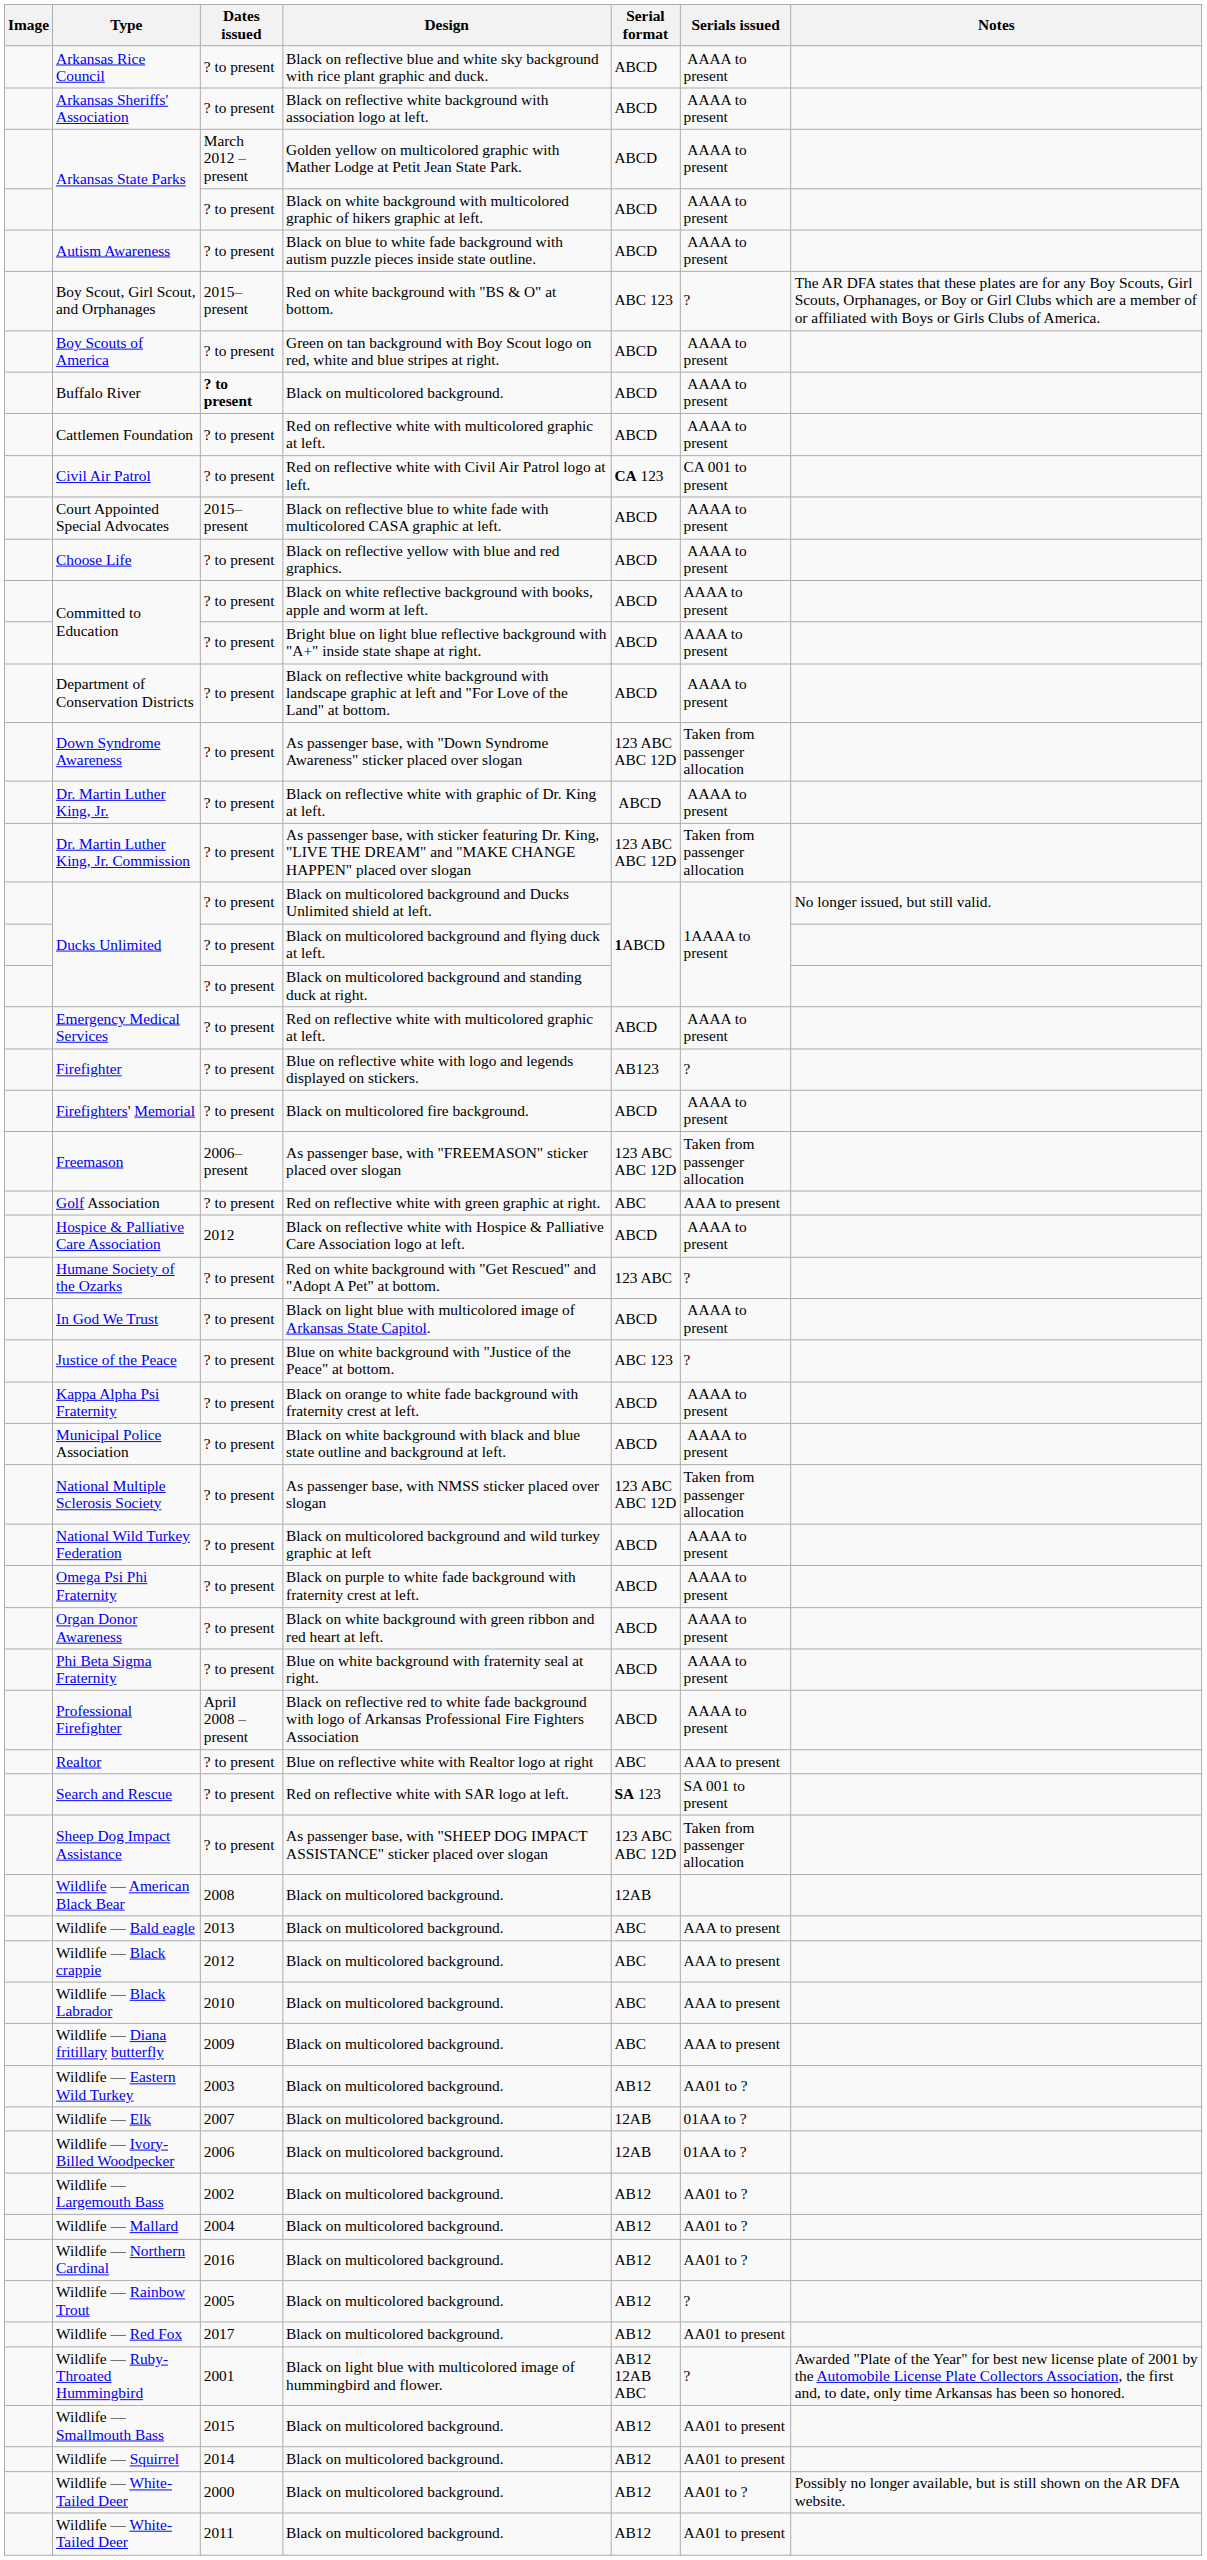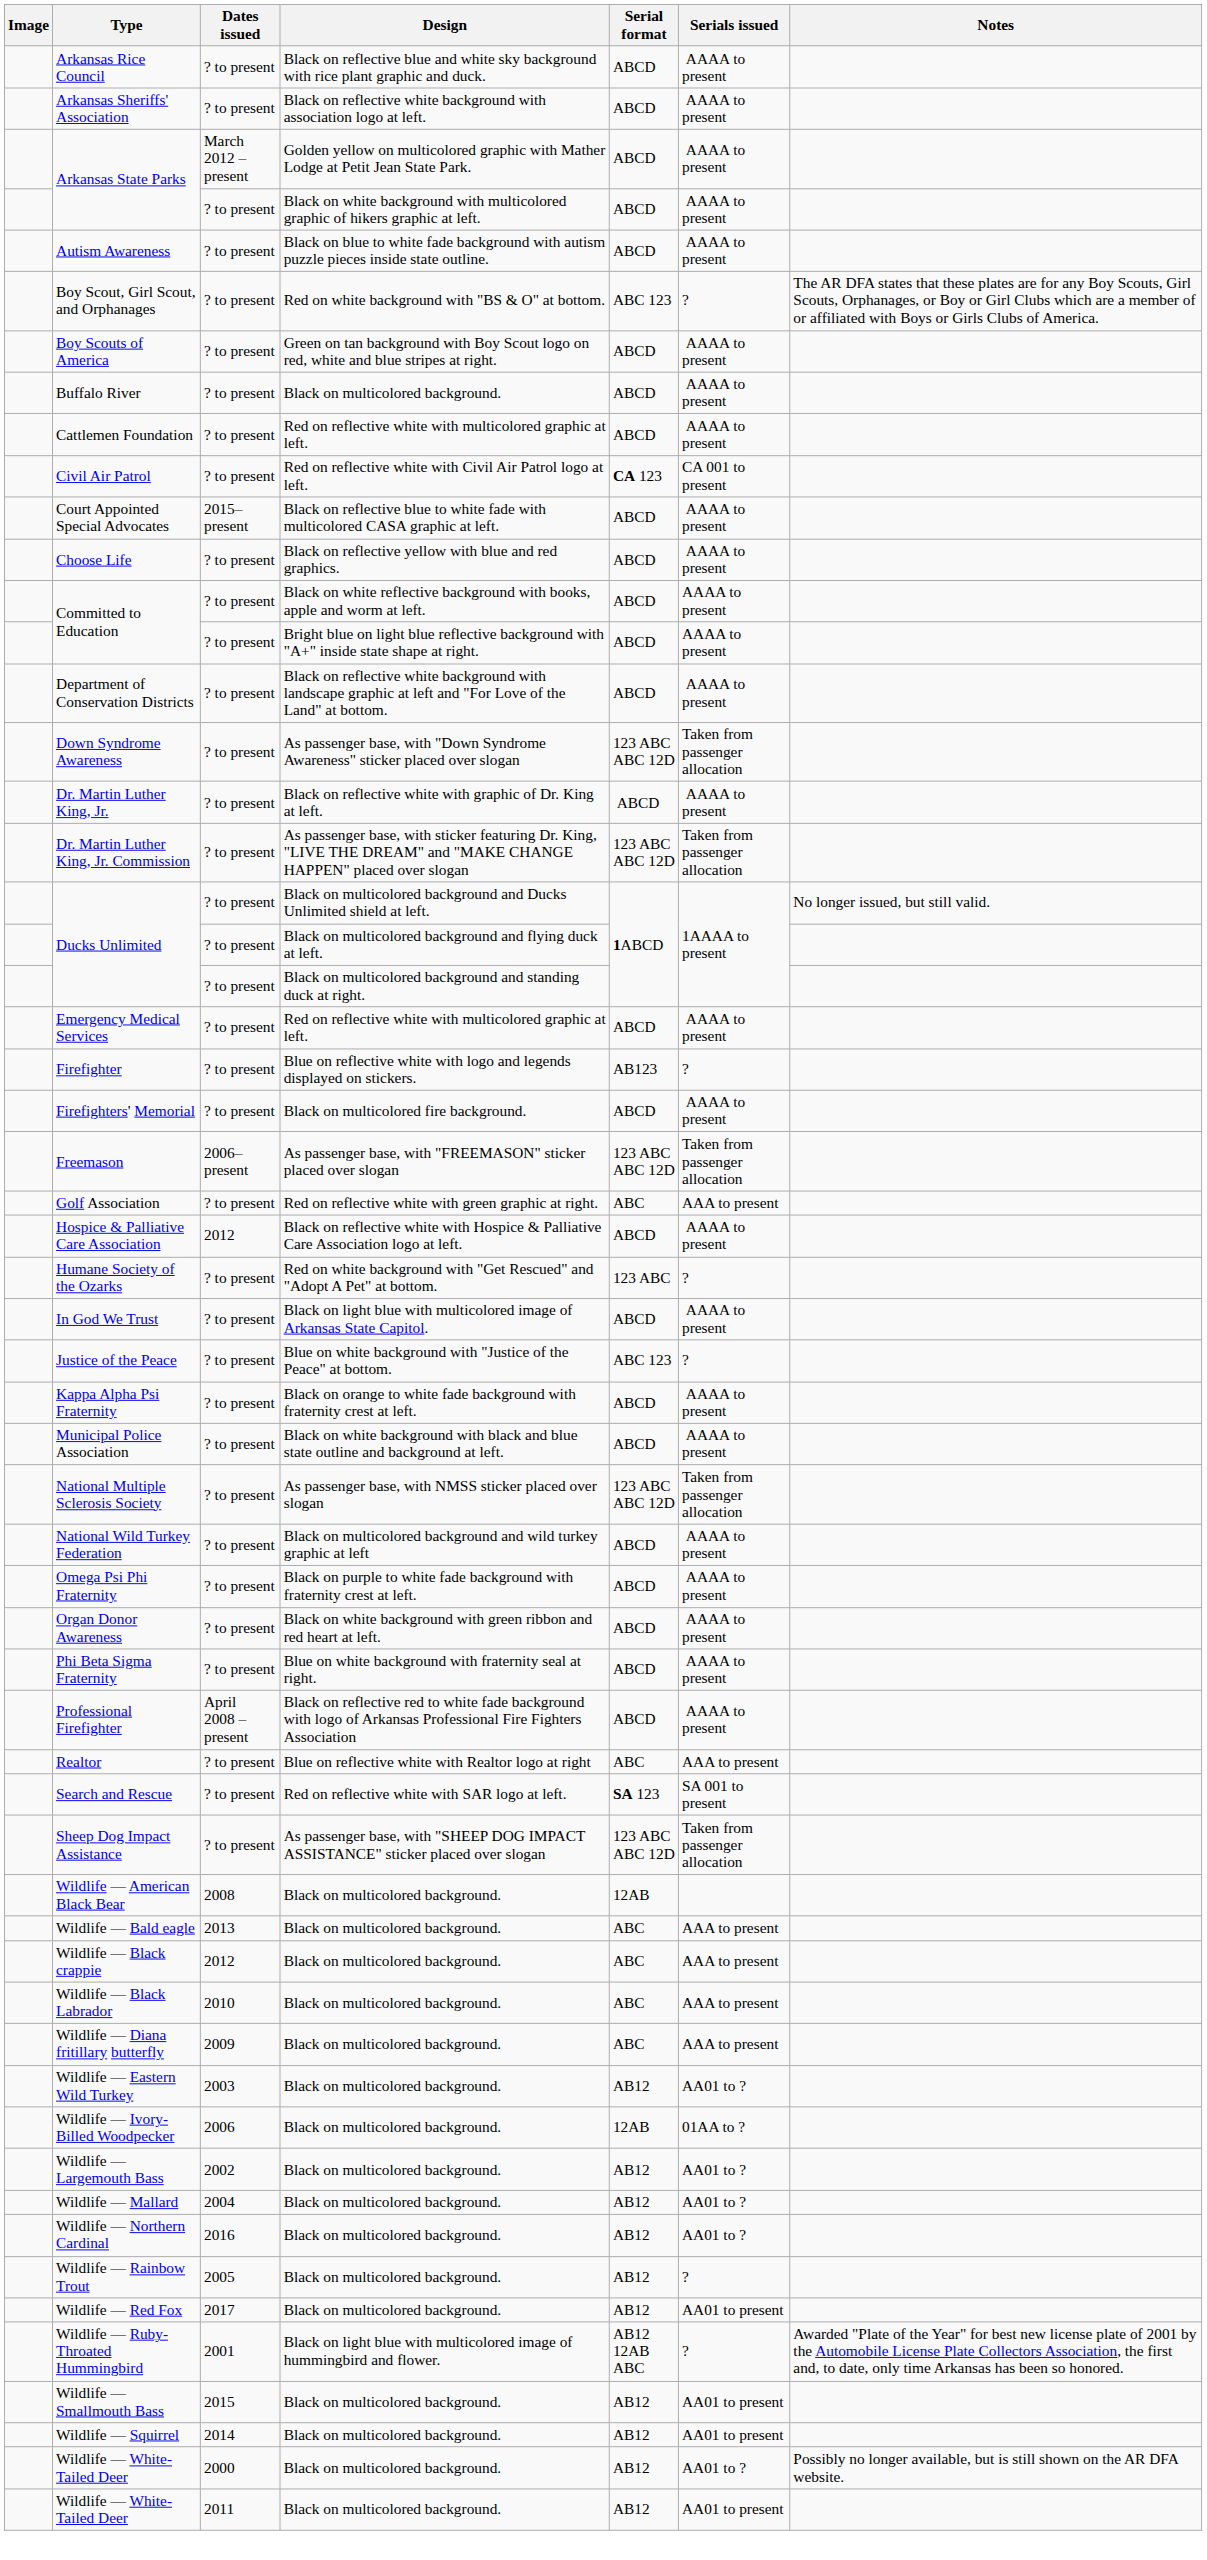 <table class=wikitable>
 <tr>
 <th>Image</th>
 <th>Type</th>
 <th>Dates issued</th>
 <th>Design</th>
 <th>Serial format</th>
 <th>Serials issued</th>
 <th>Notes</th>
 </tr>
 <tr>
 <td></td>
 <td><a href='#'>Arkansas Rice Council</a></td>
 <td>? to present</td>
 <td>Black on reflective blue and white sky background with rice plant graphic and duck.</td>
 <td> ABCD</td>
 <td> AAAA to present</td>
 <td></td>
 </tr>
 <tr>
 <td></td>
 <td><a href='#'>Arkansas Sheriffs' Association</a></td>
 <td>? to present</td>
 <td>Black on reflective white background with association logo at left.</td>
 <td> ABCD</td>
 <td> AAAA to present</td>
 <td></td>
 </tr>
 <tr>
 <td></td>
 <td rowspan="2"><a href='#'>Arkansas State Parks</a></td>
 <td>March 2012 – present</td>
 <td>Golden yellow on multicolored graphic with Mather Lodge at Petit Jean State Park.</td>
 <td> ABCD</td>
 <td> AAAA to present</td>
 <td></td>
 </tr>
 <tr>
 <td></td>
 <td>? to present</td>
 <td>Black on white background with multicolored graphic of hikers graphic at left.</td>
 <td> ABCD</td>
 <td> AAAA to present</td>
 <td></td>
 </tr>
 <tr>
 <td></td>
 <td><a href='#'>Autism Awareness</a></td>
 <td>? to present</td>
 <td>Black on blue to white fade background with autism puzzle pieces inside state outline.</td>
 <td> ABCD</td>
 <td> AAAA to present</td>
 <td></td>
 </tr>
 <tr>
 <td></td>
 <td>Boy Scout, Girl Scout, and Orphanages</td>
-<td>2015–present</td>
+<td>? to present</td>
 <td>Red on white background with "BS & O" at bottom.</td>
 <td>ABC 123</td>
 <td>?</td>
 <td>The AR DFA states that these plates are for any Boy Scouts, Girl Scouts, Orphanages, or Boy or Girl Clubs which are a member of or affiliated with Boys or Girls Clubs of America.</td>
 </tr>
 <tr>
 <td></td>
 <td><a href='#'>Boy Scouts of America</a></td>
 <td>? to present</td>
 <td>Green on tan background with Boy Scout logo on red, white and blue stripes at right.</td>
 <td> ABCD</td>
 <td> AAAA to present</td>
 <td></td>
 </tr>
 <tr>
 <td></td>
 <td>Buffalo River</td>
-<td><strong>? to present</strong></td>
+<td>? to present</td>
 <td>Black on multicolored background.</td>
 <td> ABCD</td>
 <td> AAAA to present</td>
 <td></td>
 </tr>
 <tr>
 <td></td>
 <td>Cattlemen Foundation</td>
 <td>? to present</td>
 <td>Red on reflective white with multicolored graphic at left.</td>
 <td> ABCD</td>
 <td> AAAA to present</td>
 <td></td>
 </tr>
 <tr>
 <td></td>
 <td><a href='#'>Civil Air Patrol</a></td>
 <td>? to present</td>
 <td>Red on reflective white with Civil Air Patrol logo at left.</td>
 <td><strong>CA</strong> 123</td>
 <td>CA 001 to present</td>
 <td></td>
 </tr>
 <tr>
 <td></td>
 <td>Court Appointed Special Advocates</td>
 <td>2015–present</td>
 <td>Black on reflective blue to white fade with multicolored CASA graphic at left.</td>
 <td> ABCD</td>
 <td> AAAA to present</td>
 <td></td>
 </tr>
 <tr>
 <td></td>
 <td><a href='#'>Choose Life</a></td>
 <td>? to present</td>
 <td>Black on reflective yellow with blue and red graphics.</td>
 <td> ABCD</td>
 <td> AAAA to present</td>
 <td></td>
 </tr>
 <tr>
 <td></td>
 <td rowspan="2">Committed to Education</td>
 <td>? to present</td>
 <td>Black on white reflective background with books, apple and worm at left.</td>
 <td>ABCD</td>
 <td>AAAA to present</td>
 <td></td>
 </tr>
 <tr>
 <td></td>
 <td>? to present</td>
 <td>Bright blue on light blue reflective background with "A+" inside state shape at right.</td>
 <td>ABCD</td>
 <td>AAAA to present</td>
 <td></td>
 </tr>
 <tr>
 <td></td>
 <td>Department of Conservation Districts</td>
 <td>? to present</td>
 <td>Black on reflective white background with landscape graphic at left and "For Love of the Land" at bottom.</td>
 <td> ABCD</td>
 <td> AAAA to present</td>
 <td></td>
 </tr>
 <tr>
 <td></td>
 <td><a href='#'>Down Syndrome Awareness</a></td>
 <td>? to present</td>
 <td>As passenger base, with "Down Syndrome Awareness" sticker placed over slogan</td>
 <td>123 ABC<br>ABC 12D</td>
 <td>Taken from passenger allocation</td>
 <td></td>
 </tr>
 <tr>
 <td></td>
 <td><a href='#'>Dr. Martin Luther King, Jr.</a></td>
 <td>? to present</td>
 <td>Black on reflective white with graphic of Dr. King at left.</td>
 <td> ABCD</td>
 <td> AAAA to present</td>
 <td></td>
 </tr>
 <tr>
 <td></td>
 <td><a href='#'>Dr. Martin Luther King, Jr. Commission</a></td>
 <td>? to present</td>
 <td>As passenger base, with sticker featuring Dr. King, "LIVE THE DREAM" and "MAKE CHANGE HAPPEN" placed over slogan</td>
 <td>123 ABC<br>ABC 12D</td>
 <td>Taken from passenger allocation</td>
 <td></td>
 </tr>
 <tr>
 <td></td>
 <td rowspan="3"><a href='#'>Ducks Unlimited</a></td>
 <td>? to present</td>
 <td>Black on multicolored background and Ducks Unlimited shield at left.</td>
 <td rowspan="3"><strong>1</strong>ABCD</td>
 <td rowspan="3">1AAAA to present</td>
 <td>No longer issued, but still valid.</td>
 </tr>
 <tr>
 <td></td>
 <td>? to present</td>
 <td>Black on multicolored background and flying duck at left.</td>
 <td></td>
 </tr>
 <tr>
 <td></td>
 <td>? to present</td>
 <td>Black on multicolored background and standing duck at right.</td>
 <td></td>
 </tr>
 <tr>
 <td></td>
 <td><a href='#'>Emergency Medical Services</a></td>
 <td>? to present</td>
 <td>Red on reflective white with multicolored graphic at left.</td>
 <td> ABCD</td>
 <td> AAAA to present</td>
 <td></td>
 </tr>
 <tr>
 <td></td>
 <td><a href='#'>Firefighter</a></td>
 <td>? to present</td>
 <td>Blue on reflective white with logo and legends displayed on stickers.</td>
 <td>AB123</td>
 <td>?</td>
 <td></td>
 </tr>
 <tr>
 <td></td>
 <td><a href='#'>Firefighters</a>' <a href='#'>Memorial</a></td>
 <td>? to present</td>
 <td>Black on multicolored fire background.</td>
 <td> ABCD</td>
 <td> AAAA to present</td>
 <td></td>
 </tr>
 <tr>
 <td></td>
 <td><a href='#'>Freemason</a></td>
 <td>2006–present</td>
 <td>As passenger base, with "FREEMASON" sticker placed over slogan</td>
 <td>123 ABC<br>ABC 12D</td>
 <td>Taken from passenger allocation</td>
 <td></td>
 </tr>
 <tr>
 <td></td>
 <td><a href='#'>Golf</a> Association</td>
 <td>? to present</td>
 <td>Red on reflective white with green graphic at right.</td>
 <td> ABC</td>
 <td> AAA to present</td>
 <td></td>
 </tr>
 <tr>
 <td></td>
 <td><a href='#'>Hospice & Palliative Care Association</a></td>
 <td>2012</td>
 <td>Black on reflective white with Hospice & Palliative Care Association logo at left.</td>
 <td> ABCD</td>
 <td> AAAA to present</td>
 <td></td>
 </tr>
 <tr>
 <td></td>
 <td><a href='#'>Humane Society of the Ozarks</a></td>
 <td>? to present</td>
 <td>Red on white background with "Get Rescued" and "Adopt A Pet" at bottom.</td>
 <td>123 ABC</td>
 <td>?</td>
 <td></td>
 </tr>
 <tr>
 <td></td>
 <td><a href='#'>In God We Trust</a></td>
 <td>? to present</td>
 <td>Black on light blue with multicolored image of <a href='#'>Arkansas State Capitol</a>.</td>
 <td> ABCD</td>
 <td> AAAA to present</td>
 <td></td>
 </tr>
 <tr>
 <td></td>
 <td><a href='#'>Justice of the Peace</a></td>
 <td>? to present</td>
 <td>Blue on white background with "Justice of the Peace" at bottom.</td>
 <td>ABC 123</td>
 <td>?</td>
 <td></td>
 </tr>
 <tr>
 <td></td>
 <td><a href='#'>Kappa Alpha Psi</a> <a href='#'>Fraternity</a></td>
 <td>? to present</td>
 <td>Black on orange to white fade background with fraternity crest at left.</td>
 <td> ABCD</td>
 <td> AAAA to present</td>
 <td></td>
 </tr>
 <tr>
 <td></td>
 <td><a href='#'>Municipal Police</a> Association</td>
 <td>? to present</td>
 <td>Black on white background with black and blue state outline and background at left.</td>
 <td> ABCD</td>
 <td> AAAA to present</td>
 <td></td>
 </tr>
 <tr>
 <td></td>
 <td><a href='#'>National Multiple Sclerosis Society</a></td>
 <td>? to present</td>
 <td>As passenger base, with NMSS sticker placed over slogan</td>
 <td>123 ABC<br>ABC 12D</td>
 <td>Taken from passenger allocation</td>
 <td></td>
 </tr>
 <tr>
 <td></td>
 <td><a href='#'>National Wild Turkey Federation</a></td>
 <td>? to present</td>
 <td>Black on multicolored background and wild turkey graphic at left</td>
 <td> ABCD</td>
 <td> AAAA to present</td>
 <td></td>
 </tr>
 <tr>
 <td></td>
 <td><a href='#'>Omega Psi Phi</a> <a href='#'>Fraternity</a></td>
 <td>? to present</td>
 <td>Black on purple to white fade background with fraternity crest at left.</td>
 <td> ABCD</td>
 <td> AAAA to present</td>
 <td></td>
 </tr>
 <tr>
 <td></td>
 <td><a href='#'>Organ Donor Awareness</a></td>
 <td>? to present</td>
 <td>Black on white background with green ribbon and red heart at left.</td>
 <td> ABCD</td>
 <td> AAAA to present</td>
 <td></td>
 </tr>
 <tr>
 <td></td>
 <td><a href='#'>Phi Beta Sigma</a> <a href='#'>Fraternity</a></td>
 <td>? to present</td>
 <td>Blue on white background with fraternity seal at right.</td>
 <td> ABCD</td>
 <td> AAAA to present</td>
 <td></td>
 </tr>
 <tr>
 <td></td>
 <td><a href='#'>Professional</a> <a href='#'>Firefighter</a></td>
 <td>April 2008 – present</td>
 <td>Black on reflective red to white fade background with logo of Arkansas Professional Fire Fighters Association</td>
 <td> ABCD</td>
 <td> AAAA to present</td>
 <td></td>
 </tr>
 <tr>
 <td></td>
 <td><a href='#'>Realtor</a></td>
 <td>? to present</td>
 <td>Blue on reflective white with Realtor logo at right</td>
 <td> ABC</td>
 <td> AAA to present</td>
 <td></td>
 </tr>
 <tr>
 <td></td>
 <td><a href='#'>Search and Rescue</a></td>
 <td>? to present</td>
 <td>Red on reflective white with SAR logo at left.</td>
 <td><strong>SA</strong> 123</td>
 <td>SA 001 to present</td>
 <td></td>
 </tr>
 <tr>
 <td></td>
 <td><a href='#'>Sheep Dog Impact Assistance</a></td>
 <td>? to present</td>
 <td>As passenger base, with "SHEEP DOG IMPACT ASSISTANCE" sticker placed over slogan</td>
 <td>123 ABC<br>ABC 12D</td>
 <td>Taken from passenger allocation</td>
 <td></td>
 </tr>
 <tr>
 <td></td>
 <td><a href='#'>Wildlife</a> — <a href='#'>American Black Bear</a></td>
 <td>2008</td>
 <td>Black on multicolored background.</td>
 <td>12AB</td>
 <td></td>
 <td></td>
 </tr>
 <tr>
 <td></td>
 <td>Wildlife — <a href='#'>Bald eagle</a></td>
 <td>2013</td>
 <td>Black on multicolored background.</td>
 <td> ABC</td>
 <td> AAA to present</td>
 <td></td>
 </tr>
 <tr>
 <td></td>
 <td>Wildlife — <a href='#'>Black crappie</a></td>
 <td>2012</td>
 <td>Black on multicolored background.</td>
 <td> ABC</td>
 <td> AAA to present</td>
 <td></td>
 </tr>
 <tr>
 <td></td>
 <td>Wildlife — <a href='#'>Black Labrador</a></td>
 <td>2010</td>
 <td>Black on multicolored background.</td>
 <td> ABC</td>
 <td> AAA to present</td>
 <td></td>
 </tr>
 <tr>
 <td></td>
 <td>Wildlife — <a href='#'>Diana fritillary</a> <a href='#'>butterfly</a></td>
 <td>2009</td>
 <td>Black on multicolored background.</td>
 <td> ABC</td>
 <td> AAA to present</td>
 <td></td>
 </tr>
 <tr>
 <td></td>
 <td>Wildlife — <a href='#'>Eastern Wild Turkey</a></td>
 <td>2003</td>
 <td>Black on multicolored background.</td>
 <td>AB12</td>
 <td>AA01 to ?</td>
 <td></td>
 </tr>
 <tr>
 <td></td>
-<td>Wildlife — <a href='#'>Elk</a></td>
-<td>2007</td>
-<td>Black on multicolored background.</td>
-<td>12AB</td>
-<td>01AA to ?</td>
-<td></td>
-</tr>
-<tr>
-<td></td>
 <td>Wildlife — <a href='#'>Ivory-Billed Woodpecker</a></td>
 <td>2006</td>
 <td>Black on multicolored background.</td>
 <td>12AB</td>
 <td>01AA to ?</td>
 <td></td>
 </tr>
 <tr>
 <td></td>
 <td>Wildlife — <a href='#'>Largemouth Bass</a></td>
 <td>2002</td>
 <td>Black on multicolored background.</td>
 <td>AB12</td>
 <td>AA01 to ?</td>
 <td></td>
 </tr>
 <tr>
 <td></td>
 <td>Wildlife — <a href='#'>Mallard</a></td>
 <td>2004</td>
 <td>Black on multicolored background.</td>
 <td>AB12</td>
 <td>AA01 to ?</td>
 <td></td>
 </tr>
 <tr>
 <td></td>
 <td>Wildlife — <a href='#'>Northern Cardinal</a></td>
 <td>2016</td>
 <td>Black on multicolored background.</td>
 <td>AB12</td>
 <td>AA01 to ?</td>
 <td></td>
 </tr>
 <tr>
 <td></td>
 <td>Wildlife — <a href='#'>Rainbow Trout</a></td>
 <td>2005</td>
 <td>Black on multicolored background.</td>
 <td>AB12</td>
 <td>?</td>
 <td></td>
 </tr>
 <tr>
 <td></td>
 <td>Wildlife — <a href='#'>Red Fox</a></td>
 <td>2017</td>
 <td>Black on multicolored background.</td>
 <td> AB12</td>
 <td> AA01 to present</td>
 <td></td>
 </tr>
 <tr>
 <td></td>
 <td>Wildlife — <a href='#'>Ruby-Throated Hummingbird</a></td>
 <td>2001</td>
 <td>Black on light blue with multicolored image of hummingbird and flower.</td>
 <td>AB12<br>12AB<br> ABC</td>
 <td>?</td>
 <td>Awarded "Plate of the Year" for best new license plate of 2001 by the <a href='#'>Automobile License Plate Collectors Association</a>, the first and, to date, only time Arkansas has been so honored.</td>
 </tr>
 <tr>
 <td></td>
 <td>Wildlife — <a href='#'>Smallmouth Bass</a></td>
 <td>2015</td>
 <td>Black on multicolored background.</td>
 <td> AB12</td>
 <td> AA01 to present</td>
 <td></td>
 </tr>
 <tr>
 <td></td>
 <td>Wildlife — <a href='#'>Squirrel</a></td>
 <td>2014</td>
 <td>Black on multicolored background.</td>
 <td> AB12</td>
 <td> AA01 to present</td>
 <td></td>
 </tr>
 <tr>
 <td></td>
 <td>Wildlife — <a href='#'>White-Tailed Deer</a></td>
 <td>2000</td>
 <td>Black on multicolored background.</td>
 <td>AB12</td>
 <td>AA01 to ?</td>
 <td>Possibly no longer available, but is still shown on the AR DFA website.</td>
 </tr>
 <tr>
 <td></td>
 <td>Wildlife — <a href='#'>White-Tailed Deer</a></td>
 <td>2011</td>
 <td>Black on multicolored background.</td>
 <td> AB12</td>
 <td> AA01 to present</td>
 <td></td>
 </tr>
 </table>
